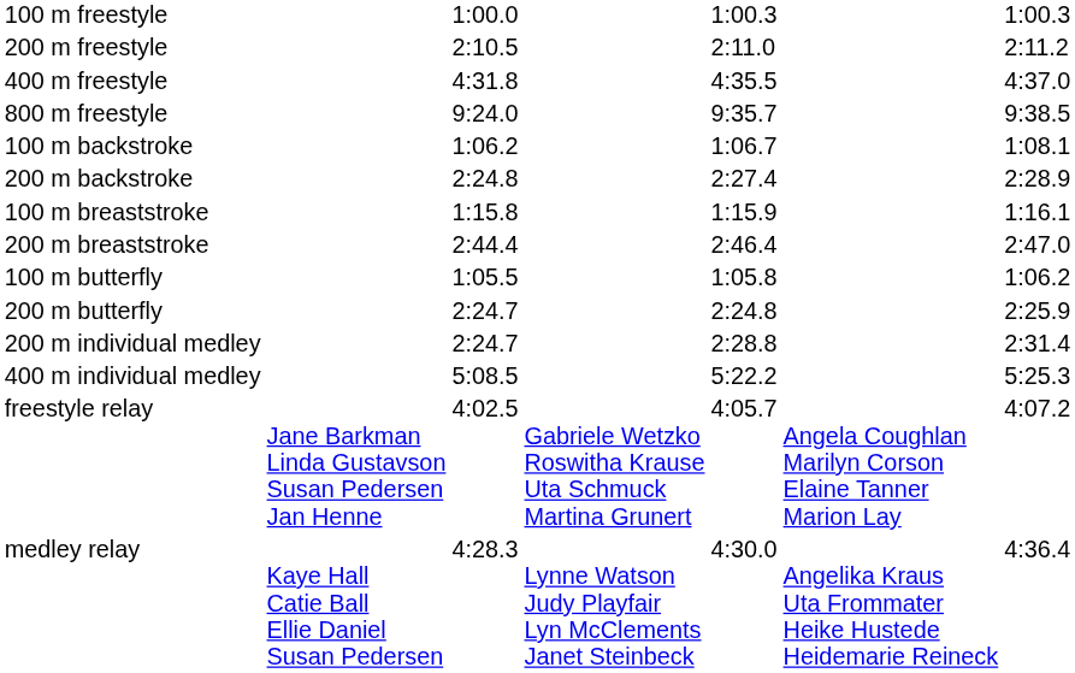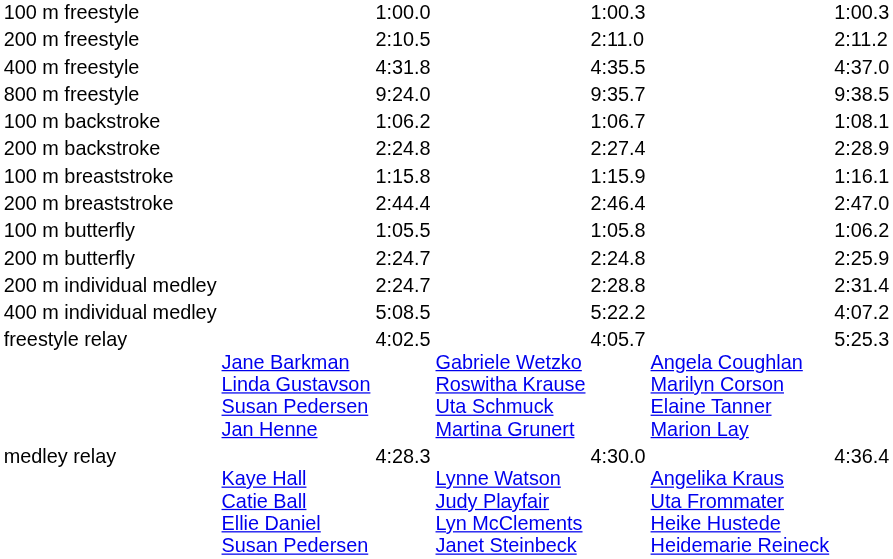 <table>
 <tr>
 <td>100 m freestyle<br></td>
 <td></td>
 <td>1:00.0</td>
 <td></td>
 <td>1:00.3</td>
 <td></td>
 <td>1:00.3</td>
 </tr>
 <tr>
 <td>200 m freestyle<br></td>
 <td></td>
 <td>2:10.5 </td>
 <td></td>
 <td>2:11.0</td>
 <td></td>
 <td>2:11.2</td>
 </tr>
 <tr>
 <td>400 m freestyle<br></td>
 <td></td>
 <td>4:31.8 </td>
 <td></td>
 <td>4:35.5</td>
 <td></td>
 <td>4:37.0</td>
 </tr>
 <tr>
 <td>800 m freestyle<br></td>
 <td></td>
 <td>9:24.0 </td>
 <td></td>
 <td>9:35.7</td>
 <td></td>
 <td>9:38.5</td>
 </tr>
 <tr>
 <td>100 m backstroke<br></td>
 <td></td>
 <td>1:06.2 </td>
 <td></td>
 <td>1:06.7</td>
 <td></td>
 <td>1:08.1</td>
 </tr>
 <tr>
 <td>200 m backstroke<br></td>
 <td></td>
 <td>2:24.8 </td>
 <td></td>
 <td>2:27.4</td>
 <td></td>
 <td>2:28.9</td>
 </tr>
 <tr>
 <td>100 m breaststroke<br></td>
 <td></td>
 <td>1:15.8 </td>
 <td></td>
 <td>1:15.9</td>
 <td></td>
 <td>1:16.1</td>
 </tr>
 <tr>
 <td>200 m breaststroke<br></td>
 <td></td>
 <td>2:44.4 </td>
 <td></td>
 <td>2:46.4</td>
 <td></td>
 <td>2:47.0</td>
 </tr>
 <tr>
 <td>100 m butterfly<br></td>
 <td></td>
 <td>1:05.5</td>
 <td></td>
 <td>1:05.8</td>
 <td></td>
 <td>1:06.2</td>
 </tr>
 <tr>
 <td>200 m butterfly<br></td>
 <td></td>
 <td>2:24.7 </td>
 <td></td>
 <td>2:24.8</td>
 <td></td>
 <td>2:25.9</td>
 </tr>
 <tr>
 <td>200 m individual medley<br></td>
 <td></td>
 <td>2:24.7 </td>
 <td></td>
 <td>2:28.8</td>
 <td></td>
 <td>2:31.4</td>
 </tr>
 <tr>
 <td>400 m individual medley<br></td>
 <td></td>
 <td>5:08.5 </td>
 <td></td>
 <td>5:22.2</td>
 <td></td>
-<td>5:25.3</td>
+<td>4:07.2</td>
 </tr>
 <tr valign="top">
 <td> freestyle relay<br></td>
 <td><br><a href='#'>Jane Barkman</a><br><a href='#'>Linda Gustavson</a><br><a href='#'>Susan Pedersen</a><br><a href='#'>Jan Henne</a></td>
 <td>4:02.5 </td>
 <td><br><a href='#'>Gabriele Wetzko</a><br><a href='#'>Roswitha Krause</a><br><a href='#'>Uta Schmuck</a><br><a href='#'>Martina Grunert</a></td>
 <td>4:05.7</td>
 <td><br><a href='#'>Angela Coughlan</a><br><a href='#'>Marilyn Corson</a><br><a href='#'>Elaine Tanner</a><br><a href='#'>Marion Lay</a></td>
-<td>4:07.2</td>
+<td>5:25.3</td>
 </tr>
 <tr valign="top">
 <td> medley relay<br></td>
 <td><br><a href='#'>Kaye Hall</a><br><a href='#'>Catie Ball</a><br><a href='#'>Ellie Daniel</a><br><a href='#'>Susan Pedersen</a></td>
 <td>4:28.3 </td>
 <td><br><a href='#'>Lynne Watson</a><br><a href='#'>Judy Playfair</a><br><a href='#'>Lyn McClements</a><br><a href='#'>Janet Steinbeck</a></td>
 <td>4:30.0</td>
 <td><br><a href='#'>Angelika Kraus</a><br><a href='#'>Uta Frommater</a><br><a href='#'>Heike Hustede</a><br><a href='#'>Heidemarie Reineck</a></td>
 <td>4:36.4</td>
 </tr>
 </table>
